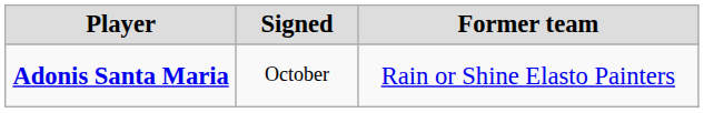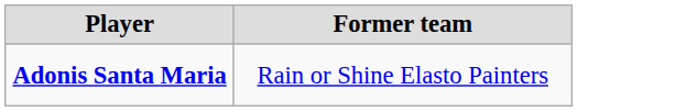 <table class="wikitable" style="text-align: center">
 <tr align="center" bgcolor="#dddddd">
 <td style="width:140px"><strong>Player</strong></td>
-<td style="width:70px"><strong>Signed</strong></td>
 <td style="width:210px"><strong>Former team</strong></td>
 </tr>
 <tr style="height:40px">
 <td><strong><a href='#'>Adonis Santa Maria</a></strong></td>
-<td style="font-size: 80%">October</td>
 <td><a href='#'>Rain or Shine Elasto Painters</a></td>
 </tr>
 </table>
